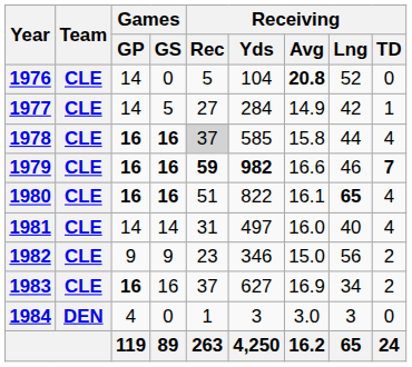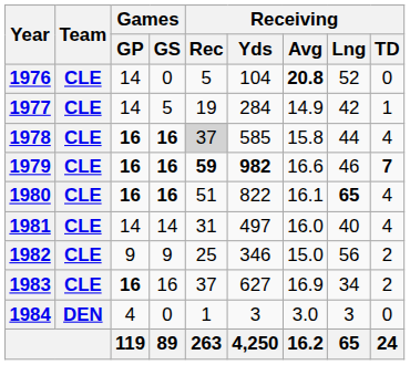 <table class="wikitable" style="text-align:center">
 <tr>
 <th rowspan="2">Year</th>
 <th rowspan="2">Team</th>
 <th colspan="2">Games</th>
 <th colspan="5">Receiving</th>
 </tr>
 <tr>
 <th>GP</th>
 <th>GS</th>
 <th>Rec</th>
 <th>Yds</th>
 <th>Avg</th>
 <th>Lng</th>
 <th>TD</th>
 </tr>
 <tr>
 <th><a href='#'>1976</a></th>
 <th><a href='#'>CLE</a></th>
 <td>14</td>
 <td>0</td>
 <td>5</td>
 <td>104</td>
 <td><strong>20.8</strong></td>
 <td>52</td>
 <td>0</td>
 </tr>
 <tr>
 <th><a href='#'>1977</a></th>
 <th><a href='#'>CLE</a></th>
 <td>14</td>
 <td>5</td>
-<td>27</td>
+<td>19</td>
 <td>284</td>
 <td>14.9</td>
 <td>42</td>
 <td>1</td>
 </tr>
 <tr>
 <th><a href='#'>1978</a></th>
 <th><a href='#'>CLE</a></th>
 <td><strong>16</strong></td>
 <td><strong>16</strong></td>
 <td style="background: lightgrey;">37</td>
 <td>585</td>
 <td>15.8</td>
 <td>44</td>
 <td>4</td>
 </tr>
 <tr>
 <th><a href='#'>1979</a></th>
 <th><a href='#'>CLE</a></th>
 <td><strong>16</strong></td>
 <td><strong>16</strong></td>
 <td><strong>59</strong></td>
 <td><strong>982</strong></td>
 <td>16.6</td>
 <td>46</td>
 <td><strong>7</strong></td>
 </tr>
 <tr>
 <th><a href='#'>1980</a></th>
 <th><a href='#'>CLE</a></th>
 <td><strong>16</strong></td>
 <td><strong>16</strong></td>
 <td>51</td>
 <td>822</td>
 <td>16.1</td>
 <td><strong>65</strong></td>
 <td>4</td>
 </tr>
 <tr>
 <th><a href='#'>1981</a></th>
 <th><a href='#'>CLE</a></th>
 <td>14</td>
 <td>14</td>
 <td>31</td>
 <td>497</td>
 <td>16.0</td>
 <td>40</td>
 <td>4</td>
 </tr>
 <tr>
 <th><a href='#'>1982</a></th>
 <th><a href='#'>CLE</a></th>
 <td>9</td>
 <td>9</td>
-<td>23</td>
+<td>25</td>
 <td>346</td>
 <td>15.0</td>
 <td>56</td>
 <td>2</td>
 </tr>
 <tr>
 <th><a href='#'>1983</a></th>
 <th><a href='#'>CLE</a></th>
 <td><strong>16</strong></td>
 <td>16</td>
 <td>37</td>
 <td>627</td>
 <td>16.9</td>
 <td>34</td>
 <td>2</td>
 </tr>
 <tr>
 <th><a href='#'>1984</a></th>
 <th><a href='#'>DEN</a></th>
 <td>4</td>
 <td>0</td>
 <td>1</td>
 <td>3</td>
 <td>3.0</td>
 <td>3</td>
 <td>0</td>
 </tr>
 <tr>
 <th colspan="2"></th>
 <th>119</th>
 <th>89</th>
 <th>263</th>
 <th>4,250</th>
 <th>16.2</th>
 <th>65</th>
 <th>24</th>
 </tr>
 </table>
